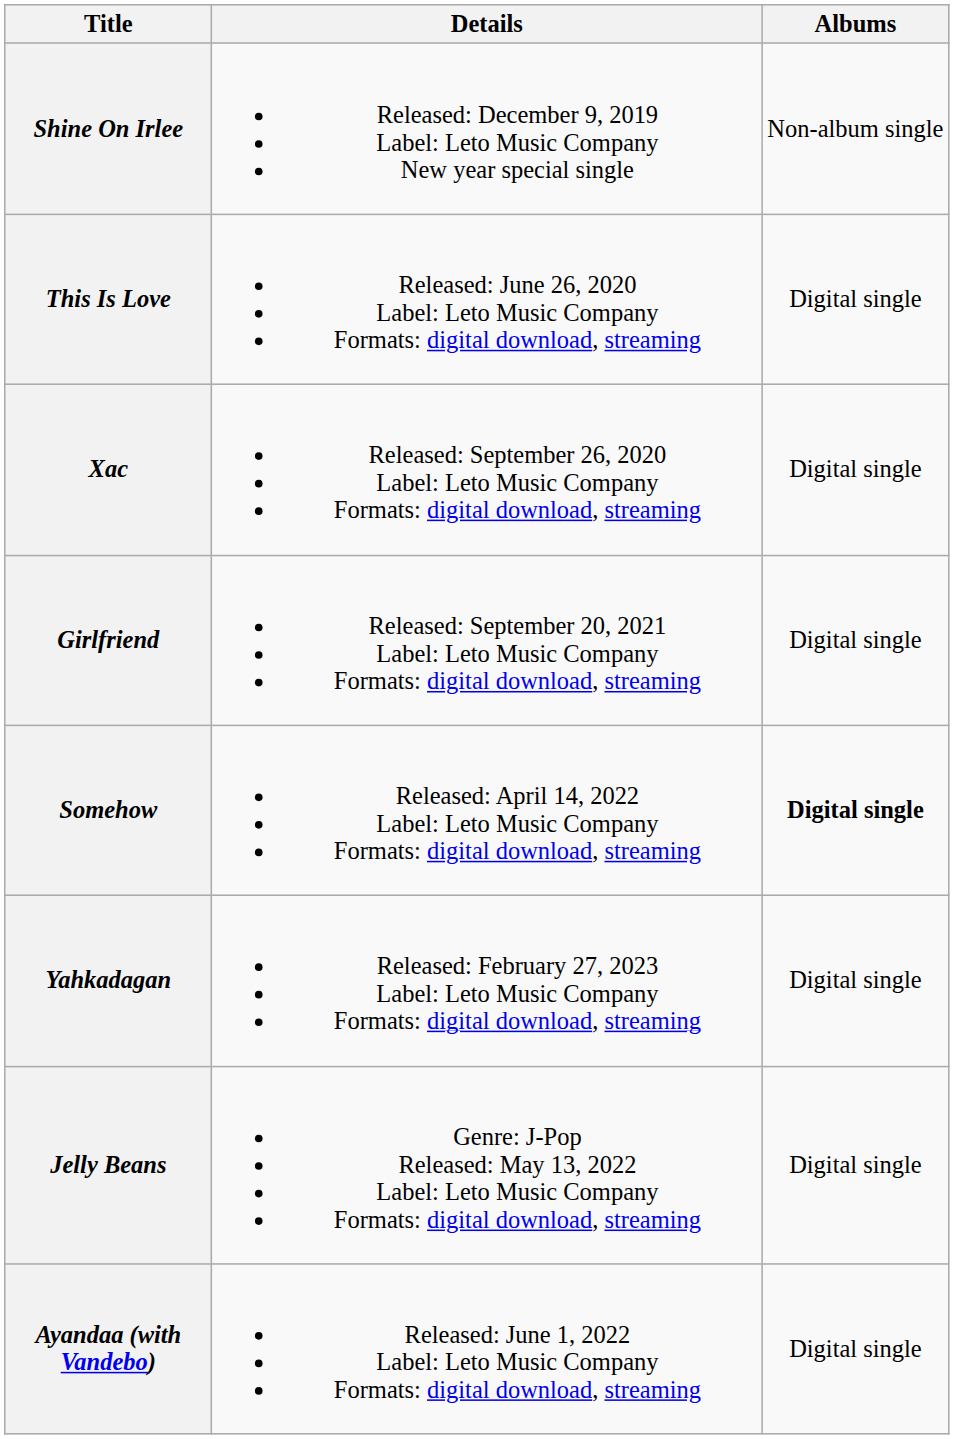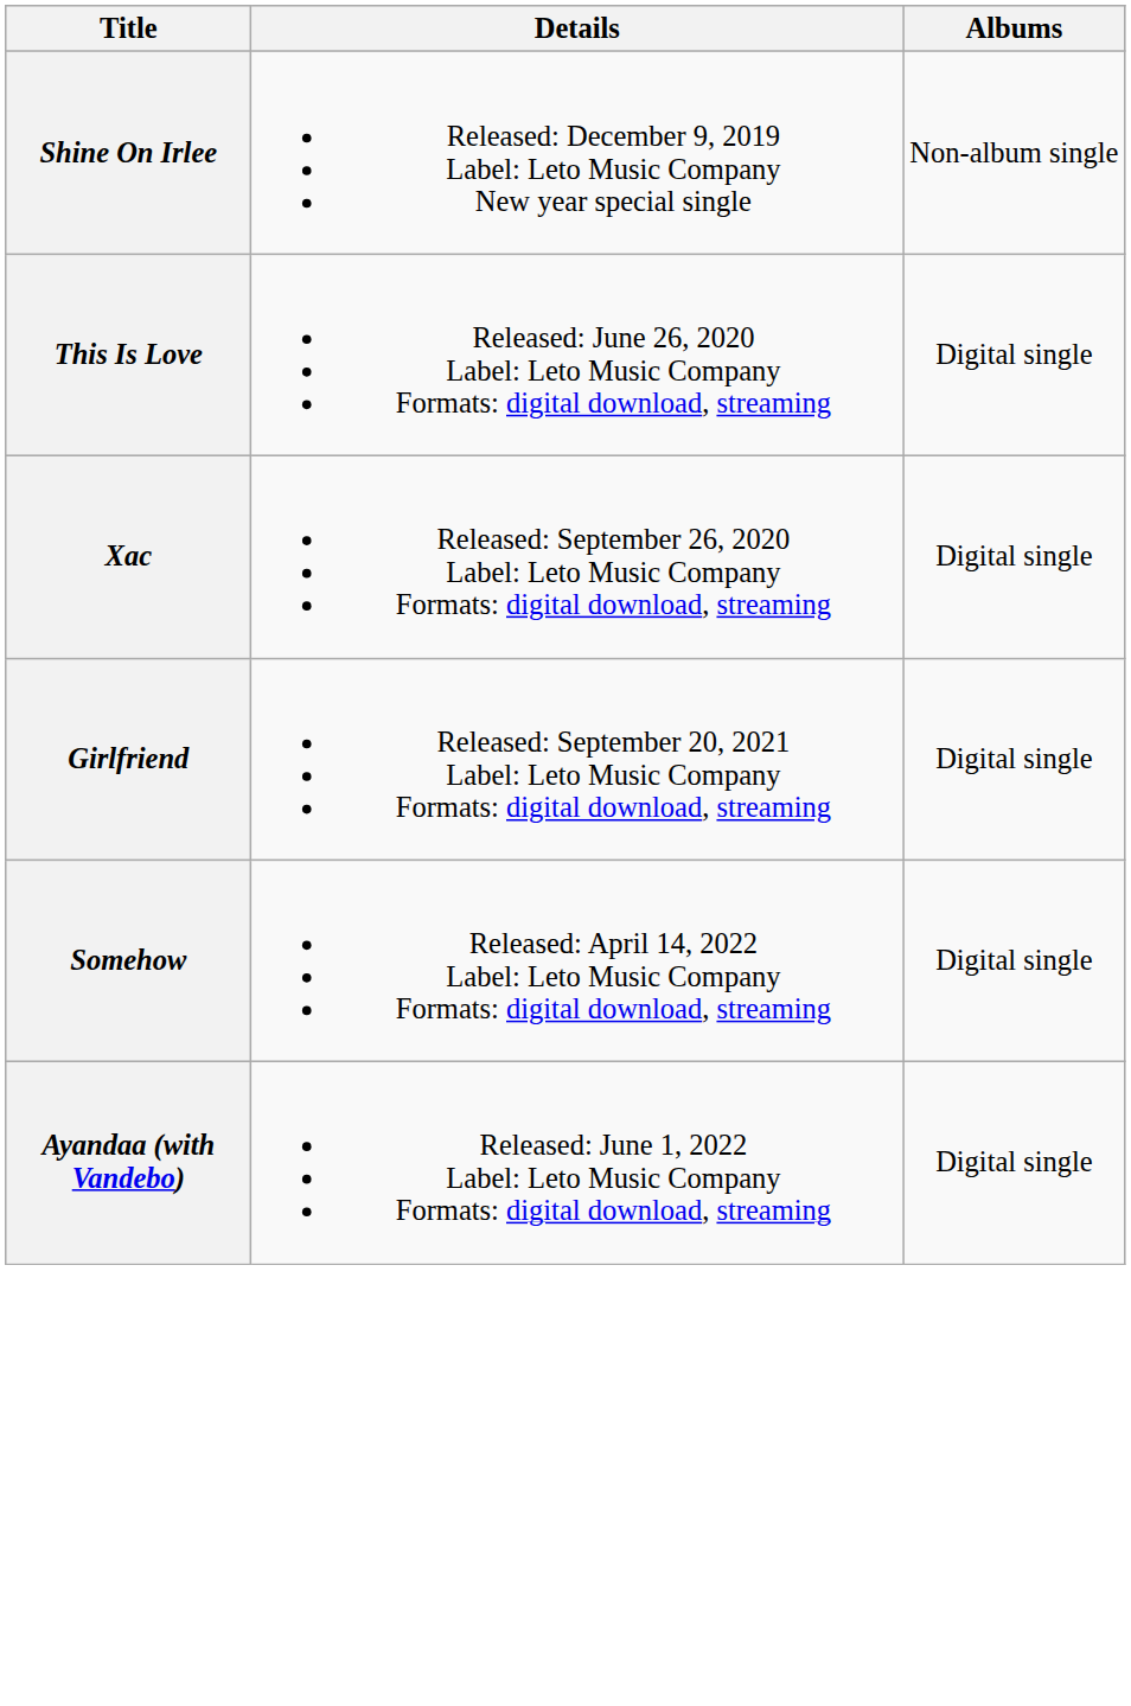 <table class="wikitable plainrowheaders" style="text-align:center;">
 <tr>
 <th scope="col" style="width:8em;">Title</th>
 <th scope="col" style="width:22em;">Details</th>
 <th scope="col">Albums</th>
 </tr>
 <tr>
 <th scope="row"><strong><em>Shine On Irlee</em></strong></th>
 <td><br><ul><li>Released: December 9, 2019</li><li>Label: Leto Music Company</li><li>New year special single</li></ul></td>
 <td>Non-album single</td>
 </tr>
 <tr>
 <th><em>This Is Love</em></th>
 <td><br><ul><li>Released: June 26, 2020</li><li>Label: Leto Music Company</li><li>Formats: <a href='#'>digital download</a>, <a href='#'>streaming</a></li></ul></td>
 <td>Digital single</td>
 </tr>
 <tr>
 <th><em>Xac</em></th>
 <td><br><ul><li>Released: September 26, 2020</li><li>Label: Leto Music Company</li><li>Formats: <a href='#'>digital download</a>, <a href='#'>streaming</a></li></ul></td>
 <td>Digital single</td>
 </tr>
 <tr>
 <th><em>Girlfriend</em></th>
 <td><br><ul><li>Released: September 20, 2021</li><li>Label: Leto Music Company</li><li>Formats: <a href='#'>digital download</a>, <a href='#'>streaming</a></li></ul></td>
 <td>Digital single</td>
 </tr>
 <tr>
 <th><em>Somehow</em></th>
 <td><br><ul><li>Released: April 14, 2022</li><li>Label: Leto Music Company</li><li>Formats: <a href='#'>digital download</a>, <a href='#'>streaming</a></li></ul></td>
-<td><strong>Digital single</strong></td>
-</tr>
-<tr>
-<th><em>Yahkadagan</em></th>
-<td><br><ul><li>Released: February 27, 2023</li><li>Label: Leto Music Company</li><li>Formats: <a href='#'>digital download</a>, <a href='#'>streaming</a></li></ul></td>
-<td>Digital single</td>
-</tr>
-<tr>
-<th><em>Jelly Beans</em></th>
-<td><br><ul><li>Genre: J-Pop</li><li>Released: May 13, 2022</li><li>Label: Leto Music Company</li><li>Formats: <a href='#'>digital download</a>, <a href='#'>streaming</a></li></ul></td>
 <td>Digital single</td>
 </tr>
 <tr>
 <th><em>Ayandaa (with <a href='#'>Vandebo</a>)</em></th>
 <td><br><ul><li>Released: June 1, 2022</li><li>Label: Leto Music Company</li><li>Formats: <a href='#'>digital download</a>, <a href='#'>streaming</a></li></ul></td>
 <td>Digital single</td>
 </tr>
 </table>
